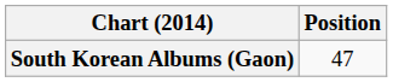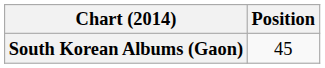 <table class="wikitable plainrowheaders">
 <tr>
 <th scope="col">Chart (2014)</th>
 <th scope="col">Position</th>
 </tr>
 <tr>
 <th scope="row">South Korean Albums (Gaon)</th>
-<td style="text-align:center;">47</td>
+<td style="text-align:center;">45</td>
 </tr>
 </table>
